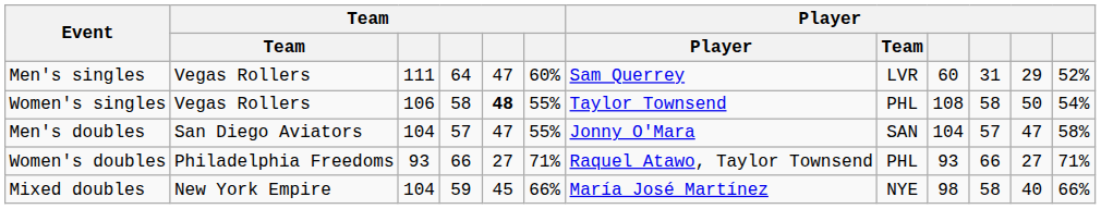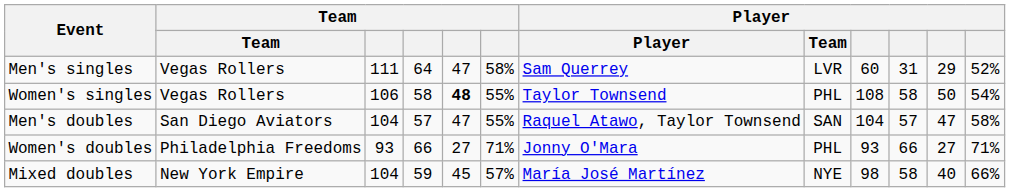 <table class="wikitable" style="text-align:center;">
 <tr>
 <th rowspan="2">Event</th>
 <th colspan="5">Team</th>
 <th colspan="6">Player</th>
 </tr>
 <tr>
 <th>Team</th>
 <th width="25px"></th>
 <th width="25px"></th>
 <th width="25px"></th>
 <th width="25px"></th>
 <th>Player</th>
 <th>Team</th>
 <th width="25px"></th>
 <th width="25px"></th>
 <th width="25px"></th>
 <th width="25px"></th>
 </tr>
 <tr>
 <td align="left">Men's singles</td>
 <td align="left">Vegas Rollers</td>
 <td>111</td>
 <td>64</td>
 <td>47</td>
-<td>60%</td>
+<td>58%</td>
 <td align="left"><a href='#'>Sam Querrey</a></td>
 <td>LVR</td>
 <td>60</td>
 <td>31</td>
 <td>29</td>
 <td>52%</td>
 </tr>
 <tr>
 <td align="left">Women's singles</td>
 <td align="left">Vegas Rollers</td>
 <td>106</td>
 <td>58</td>
 <td><strong>48</strong></td>
 <td>55%</td>
 <td align="left"><a href='#'>Taylor Townsend</a></td>
 <td>PHL</td>
 <td>108</td>
 <td>58</td>
 <td>50</td>
 <td>54%</td>
 </tr>
 <tr>
 <td align="left">Men's doubles</td>
 <td align="left">San Diego Aviators</td>
 <td>104</td>
 <td>57</td>
 <td>47</td>
 <td>55%</td>
-<td align="left"><a href='#'>Jonny O'Mara</a></td>
+<td align="left"><a href='#'>Raquel Atawo</a>, Taylor Townsend</td>
 <td>SAN</td>
 <td>104</td>
 <td>57</td>
 <td>47</td>
 <td>58%</td>
 </tr>
 <tr>
 <td align="left">Women's doubles</td>
 <td align="left">Philadelphia Freedoms</td>
 <td>93</td>
 <td>66</td>
 <td>27</td>
 <td>71%</td>
-<td align="left"><a href='#'>Raquel Atawo</a>, Taylor Townsend</td>
+<td align="left"><a href='#'>Jonny O'Mara</a></td>
 <td>PHL</td>
 <td>93</td>
 <td>66</td>
 <td>27</td>
 <td>71%</td>
 </tr>
 <tr>
 <td align="left">Mixed doubles</td>
 <td align="left">New York Empire</td>
 <td>104</td>
 <td>59</td>
 <td>45</td>
-<td>66%</td>
+<td>57%</td>
 <td align="left"><a href='#'>María José Martínez</a></td>
 <td>NYE</td>
 <td>98</td>
 <td>58</td>
 <td>40</td>
 <td>66%</td>
 </tr>
 </table>
